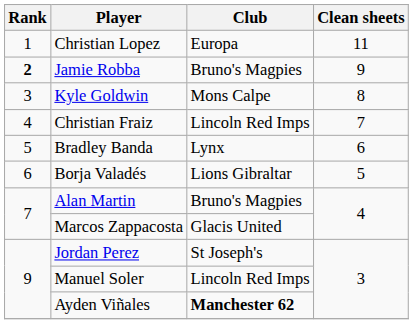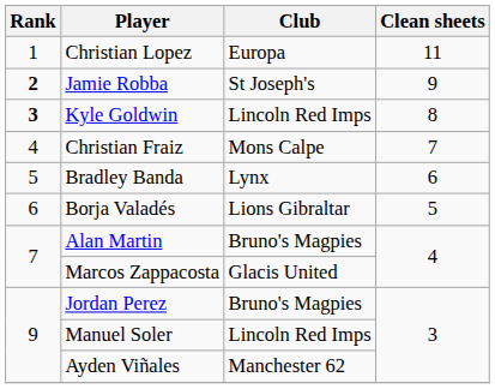 <table class="wikitable" style="text-align:center">
 <tr>
 <th>Rank</th>
 <th>Player</th>
 <th>Club</th>
 <th>Clean sheets</th>
 </tr>
 <tr>
 <td rowspan=1>1</td>
 <td align="left"> Christian Lopez</td>
 <td align="left">Europa</td>
 <td rowspan=1>11</td>
 </tr>
 <tr>
 <td><strong>2</strong></td>
 <td align="left"> <a href='#'>Jamie Robba</a></td>
-<td align="left">Bruno's Magpies</td>
+<td align="left">St Joseph's</td>
 <td>9</td>
 </tr>
 <tr>
-<td>3</td>
+<td><strong>3</strong></td>
 <td align="left"> <a href='#'>Kyle Goldwin</a></td>
-<td align="left">Mons Calpe</td>
+<td align="left">Lincoln Red Imps</td>
 <td>8</td>
 </tr>
 <tr>
 <td rowspan=1>4</td>
 <td align="left"> Christian Fraiz</td>
-<td align="left">Lincoln Red Imps</td>
+<td align="left">Mons Calpe</td>
 <td rowspan=1>7</td>
 </tr>
 <tr>
 <td rowspan=1>5</td>
 <td align="left"> Bradley Banda</td>
 <td align="left">Lynx</td>
 <td rowspan=1>6</td>
 </tr>
 <tr>
 <td rowspan=1>6</td>
 <td align="left"> Borja Valadés</td>
 <td align="left">Lions Gibraltar</td>
 <td rowspan=1>5</td>
 </tr>
 <tr>
 <td rowspan=2>7</td>
 <td align="left"> <a href='#'>Alan Martin</a></td>
 <td align="left">Bruno's Magpies</td>
 <td rowspan=2>4</td>
 </tr>
 <tr>
 <td align="left"> Marcos Zappacosta</td>
 <td align="left">Glacis United</td>
 </tr>
 <tr>
 <td rowspan=3>9</td>
 <td align="left"> <a href='#'>Jordan Perez</a></td>
-<td align="left">St Joseph's</td>
+<td align="left">Bruno's Magpies</td>
 <td rowspan=3>3</td>
 </tr>
 <tr>
 <td align="left"> Manuel Soler</td>
 <td align="left">Lincoln Red Imps</td>
 </tr>
 <tr>
 <td align="left"> Ayden Viñales</td>
-<td align="left"><strong>Manchester 62</strong></td>
+<td align="left">Manchester 62</td>
 </tr>
 <tr>
 </tr>
 </table>
